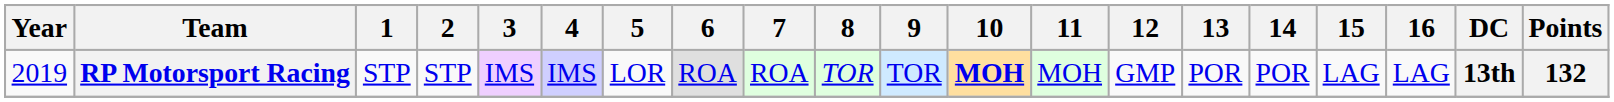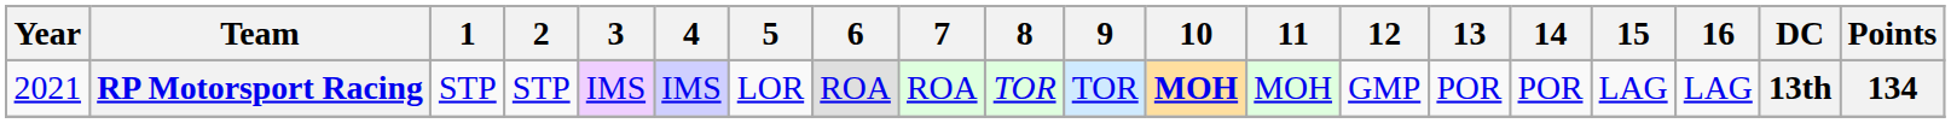 <table class="wikitable" style="text-align:center; font-size:85%">
 <tr>
 <th>Year</th>
 <th>Team</th>
 <th>1</th>
 <th>2</th>
 <th>3</th>
 <th>4</th>
 <th>5</th>
 <th>6</th>
 <th>7</th>
 <th>8</th>
 <th>9</th>
 <th>10</th>
 <th>11</th>
 <th>12</th>
 <th>13</th>
 <th>14</th>
 <th>15</th>
 <th>16</th>
 <th>DC</th>
 <th>Points</th>
 </tr>
 <tr>
-<td><a href='#'>2019</a></td>
+<td><a href='#'>2021</a></td>
 <th nowrap><a href='#'>RP Motorsport Racing</a></th>
 <td><a href='#'>STP</a></td>
 <td><a href='#'>STP</a></td>
 <td style="background:#EFCFFF;"><a href='#'>IMS</a><br></td>
 <td style="background:#CFCFFF;"><a href='#'>IMS</a><br></td>
 <td><a href='#'>LOR</a></td>
 <td style="background:#DFDFDF;"><a href='#'>ROA</a><br></td>
 <td style="background:#DFFFDF;"><a href='#'>ROA</a><br></td>
 <td style="background:#DFFFDF;"><em><a href='#'>TOR</a></em><br></td>
 <td style="background:#CFEAFF;"><a href='#'>TOR</a><br></td>
 <td style="background:#FFDF9F;"><strong><a href='#'>MOH</a><br></strong></td>
 <td style="background:#DFFFDF;"><a href='#'>MOH</a><br></td>
 <td><a href='#'>GMP</a></td>
 <td><a href='#'>POR</a></td>
 <td><a href='#'>POR</a></td>
 <td><a href='#'>LAG</a></td>
 <td><a href='#'>LAG</a></td>
 <th>13th</th>
-<th>132</th>
+<th>134</th>
 </tr>
 <tr>
 </tr>
 </table>
